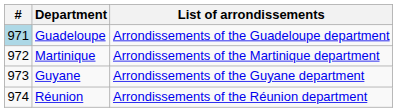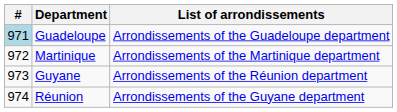 <table class="wikitable">
 <tr>
 <th>#</th>
 <th>Department</th>
 <th>List of arrondissements</th>
 </tr>
 <tr>
 <td style="background: lightblue;">971</td>
 <td><a href='#'>Guadeloupe</a></td>
 <td><a href='#'>Arrondissements of the Guadeloupe department</a></td>
 </tr>
 <tr>
 <td>972</td>
 <td><a href='#'>Martinique</a></td>
 <td><a href='#'>Arrondissements of the Martinique department</a></td>
 </tr>
 <tr>
 <td>973</td>
 <td><a href='#'>Guyane</a></td>
-<td><a href='#'>Arrondissements of the Guyane department</a></td>
+<td><a href='#'>Arrondissements of the Réunion department</a></td>
 </tr>
 <tr>
 <td>974</td>
 <td><a href='#'>Réunion</a></td>
-<td><a href='#'>Arrondissements of the Réunion department</a></td>
+<td><a href='#'>Arrondissements of the Guyane department</a></td>
 </tr>
 </table>
